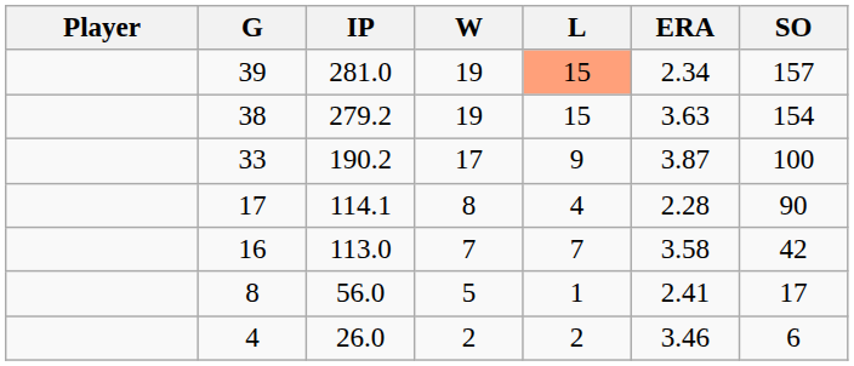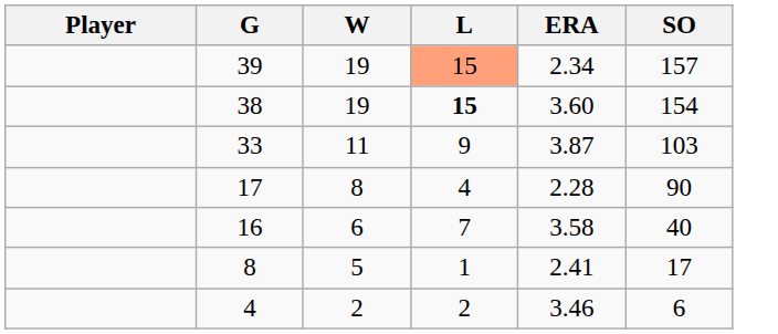 <table class="wikitable sortable">
 <tr>
 <th bgcolor="#DDDDFF" width="16%">Player</th>
 <th bgcolor="#DDDDFF" width="9%">G</th>
-<th bgcolor="#DDDDFF" width="9%">IP</th>
 <th bgcolor="#DDDDFF" width="9%">W</th>
 <th bgcolor="#DDDDFF" width="9%">L</th>
 <th bgcolor="#DDDDFF" width="9%">ERA</th>
 <th bgcolor="#DDDDFF" width="9%">SO</th>
 </tr>
 <tr align="center">
 <td></td>
 <td>39</td>
-<td>281.0</td>
 <td>19</td>
 <td style="background: lightsalmon;">15</td>
 <td>2.34</td>
 <td>157</td>
 </tr>
 <tr align="center">
 <td></td>
 <td>38</td>
-<td>279.2</td>
 <td>19</td>
-<td>15</td>
-<td>3.63</td>
+<td><strong>15</strong></td>
+<td>3.60</td>
 <td>154</td>
 </tr>
 <tr align="center">
 <td></td>
 <td>33</td>
-<td>190.2</td>
-<td>17</td>
+<td>11</td>
 <td>9</td>
 <td>3.87</td>
-<td>100</td>
+<td>103</td>
 </tr>
 <tr align="center">
 <td></td>
 <td>17</td>
-<td>114.1</td>
 <td>8</td>
 <td>4</td>
 <td>2.28</td>
 <td>90</td>
 </tr>
 <tr align="center">
 <td></td>
 <td>16</td>
-<td>113.0</td>
-<td>7</td>
+<td>6</td>
 <td>7</td>
 <td>3.58</td>
-<td>42</td>
+<td>40</td>
 </tr>
 <tr align="center">
 <td></td>
 <td>8</td>
-<td>56.0</td>
 <td>5</td>
 <td>1</td>
 <td>2.41</td>
 <td>17</td>
 </tr>
 <tr align="center">
 <td></td>
 <td>4</td>
-<td>26.0</td>
 <td>2</td>
 <td>2</td>
 <td>3.46</td>
 <td>6</td>
 </tr>
 </table>
